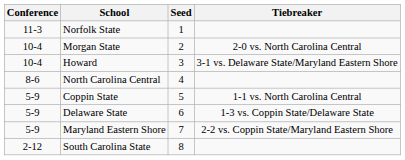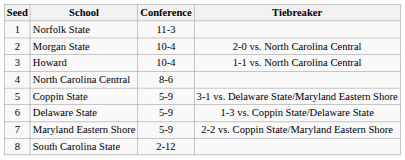 <table class="wikitable" style="text-align:center">
 <tr>
+<th>Seed</th>
+<th>School</th>
 <th>Conference</th>
-<th>School</th>
-<th>Seed</th>
 <th>Tiebreaker</th>
 </tr>
 <tr>
+<td>1</td>
+<td align="left">Norfolk State</td>
 <td>11-3</td>
-<td align="left">Norfolk State</td>
-<td>1</td>
 <td></td>
 </tr>
 <tr>
+<td>2</td>
+<td align="left">Morgan State</td>
 <td>10-4</td>
-<td align="left">Morgan State</td>
-<td>2</td>
 <td>2-0 vs. North Carolina Central</td>
 </tr>
 <tr>
+<td>3</td>
+<td align="left">Howard</td>
 <td>10-4</td>
-<td align="left">Howard</td>
-<td>3</td>
+<td>1-1 vs. North Carolina Central</td>
+</tr>
+<tr>
+<td>4</td>
+<td align="left">North Carolina Central</td>
+<td>8-6</td>
+<td></td>
+</tr>
+<tr>
+<td>5</td>
+<td align="left">Coppin State</td>
+<td>5-9</td>
 <td>3-1 vs. Delaware State/Maryland Eastern Shore</td>
 </tr>
 <tr>
-<td>8-6</td>
-<td align="left">North Carolina Central</td>
-<td>4</td>
-<td></td>
-</tr>
-<tr>
+<td>6</td>
+<td align="left">Delaware State</td>
 <td>5-9</td>
-<td align="left">Coppin State</td>
-<td>5</td>
-<td>1-1 vs. North Carolina Central</td>
-</tr>
-<tr>
-<td>5-9</td>
-<td align="left">Delaware State</td>
-<td>6</td>
 <td>1-3 vs. Coppin State/Delaware State</td>
 </tr>
 <tr>
+<td>7</td>
+<td align="left">Maryland Eastern Shore</td>
 <td>5-9</td>
-<td align="left">Maryland Eastern Shore</td>
-<td>7</td>
 <td>2-2 vs. Coppin State/Maryland Eastern Shore</td>
 </tr>
 <tr>
+<td>8</td>
+<td align="left">South Carolina State</td>
 <td>2-12</td>
-<td align="left">South Carolina State</td>
-<td>8</td>
 <td></td>
 </tr>
 </table>
